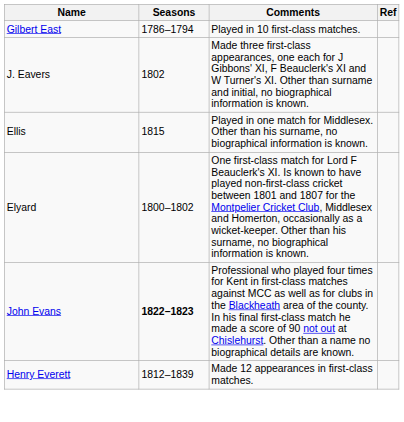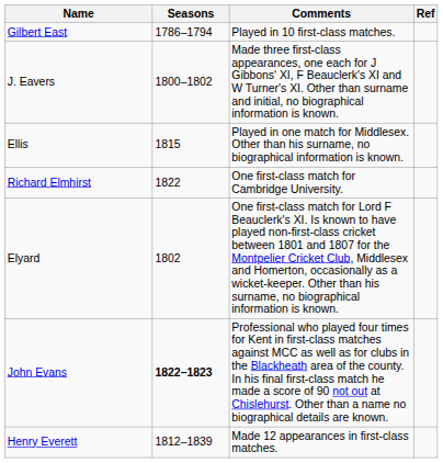 <table class="wikitable">
 <tr>
 <th style="width:200px">Name</th>
 <th style="width: 100px">Seasons</th>
 <th>Comments</th>
 <th>Ref</th>
 </tr>
 <tr>
 <td><a href='#'>Gilbert East</a></td>
 <td>1786–1794</td>
 <td>Played in 10 first-class matches.</td>
 <td></td>
 </tr>
 <tr>
 <td>J. Eavers</td>
-<td>1802</td>
+<td>1800–1802</td>
 <td>Made three first-class appearances, one each for J Gibbons' XI, F Beauclerk's XI and W Turner's XI. Other than  surname and initial, no biographical information is known.</td>
 <td></td>
 </tr>
 <tr>
 <td>Ellis</td>
 <td>1815</td>
 <td>Played in one match for Middlesex. Other than his surname, no biographical information is known.</td>
 <td></td>
 </tr>
 <tr>
+<td><a href='#'>Richard Elmhirst</a></td>
+<td>1822</td>
+<td>One first-class match for Cambridge University.</td>
+<td></td>
+</tr>
+<tr>
 <td>Elyard</td>
-<td>1800–1802</td>
+<td>1802</td>
 <td>One first-class match for Lord F Beauclerk's XI. Is known to have played non-first-class cricket between 1801 and 1807 for the <a href='#'>Montpelier Cricket Club</a>, Middlesex and Homerton, occasionally as a wicket-keeper. Other than his surname, no biographical information is known.</td>
 <td></td>
 </tr>
 <tr>
 <td><a href='#'>John Evans</a></td>
 <td><strong>1822–1823</strong></td>
 <td>Professional who played four times for Kent in first-class matches against MCC as well as for clubs in the <a href='#'>Blackheath</a> area of the county. In his final first-class match he made a score of 90 <a href='#'>not out</a> at <a href='#'>Chislehurst</a>. Other than a name no biographical details are known.</td>
 <td></td>
 </tr>
 <tr>
 <td><a href='#'>Henry Everett</a></td>
 <td>1812–1839</td>
 <td>Made 12 appearances in first-class matches.</td>
 <td></td>
 </tr>
 </table>
